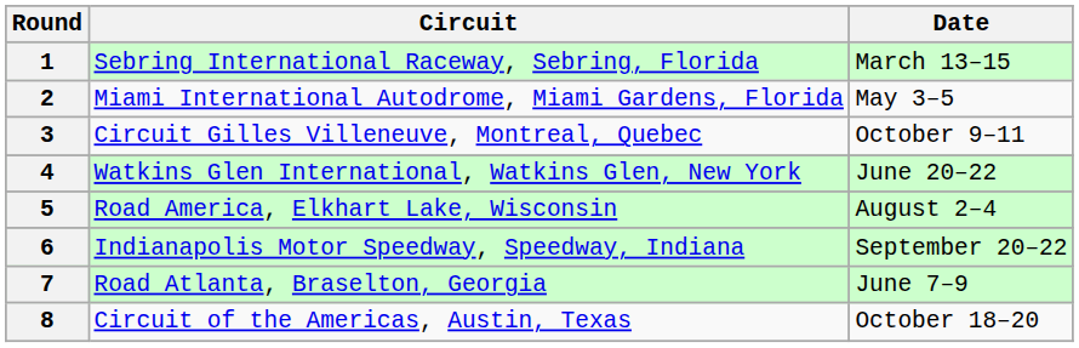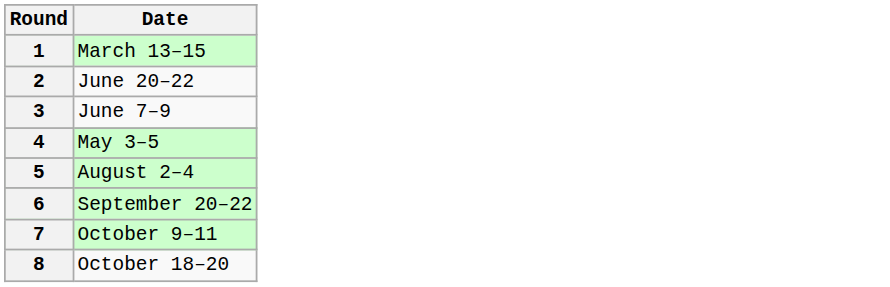 <table class="wikitable" style="font-size:85%;">
 <tr>
 <th>Round</th>
-<th>Circuit</th>
 <th>Date</th>
 </tr>
 <tr style="background:#ccffcc;">
 <th>1</th>
-<td> <a href='#'>Sebring International Raceway</a>, <a href='#'>Sebring, Florida</a></td>
 <td>March 13–15</td>
 </tr>
 <tr>
 <th>2</th>
-<td> <a href='#'>Miami International Autodrome</a>, <a href='#'>Miami Gardens, Florida</a></td>
-<td>May 3–5</td>
+<td>June 20–22</td>
 </tr>
 <tr>
 <th>3</th>
-<td> <a href='#'>Circuit Gilles Villeneuve</a>, <a href='#'>Montreal, Quebec</a></td>
-<td>October 9–11</td>
+<td>June 7–9</td>
 </tr>
 <tr style="background:#ccffcc;">
 <th>4</th>
-<td> <a href='#'>Watkins Glen International</a>, <a href='#'>Watkins Glen, New York</a></td>
-<td>June 20–22</td>
+<td>May 3–5</td>
 </tr>
 <tr style="background:#ccffcc;">
 <th>5</th>
-<td> <a href='#'>Road America</a>, <a href='#'>Elkhart Lake, Wisconsin</a></td>
 <td>August 2–4</td>
 </tr>
 <tr style="background:#ccffcc;">
 <th>6</th>
-<td> <a href='#'>Indianapolis Motor Speedway</a>, <a href='#'>Speedway, Indiana</a></td>
 <td>September 20–22</td>
 </tr>
 <tr style="background:#ccffcc;">
 <th>7</th>
-<td> <a href='#'>Road Atlanta</a>, <a href='#'>Braselton, Georgia</a></td>
-<td>June 7–9</td>
+<td>October 9–11</td>
 </tr>
 <tr>
 <th>8</th>
-<td> <a href='#'>Circuit of the Americas</a>, <a href='#'>Austin, Texas</a></td>
 <td>October 18–20</td>
 </tr>
 </table>
